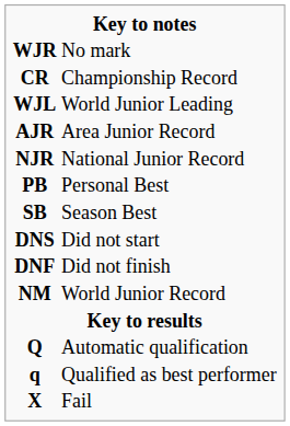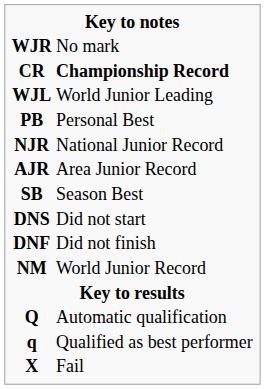 <table class="infobox" style="float: right;">
 <tr>
 <th colspan="2" align="center">Key to notes</th>
 </tr>
 <tr>
 <th>WJR</th>
 <td>No mark</td>
 </tr>
 <tr>
 <th>CR</th>
-<td>Championship Record</td>
+<td><strong>Championship Record</strong></td>
 </tr>
 <tr>
 <th>WJL</th>
 <td>World Junior Leading</td>
 </tr>
 <tr>
-<th>AJR</th>
-<td>Area Junior Record</td>
+<th>PB</th>
+<td>Personal Best</td>
 </tr>
 <tr>
 <th>NJR</th>
 <td>National Junior Record</td>
 </tr>
 <tr>
-<th>PB</th>
-<td>Personal Best</td>
+<th>AJR</th>
+<td>Area Junior Record</td>
 </tr>
 <tr>
 <th>SB</th>
 <td>Season Best</td>
 </tr>
 <tr>
 <th>DNS</th>
 <td>Did not start</td>
 </tr>
 <tr>
 <th>DNF</th>
 <td>Did not finish</td>
 </tr>
 <tr>
 <th>NM</th>
 <td>World Junior Record</td>
 </tr>
 <tr>
 <th colspan="2" align="center">Key to results</th>
 </tr>
 <tr>
 <th>Q</th>
 <td>Automatic qualification</td>
 </tr>
 <tr>
 <th>q</th>
 <td>Qualified as best performer</td>
 </tr>
 <tr>
 <th>X</th>
 <td>Fail</td>
 </tr>
 </table>
